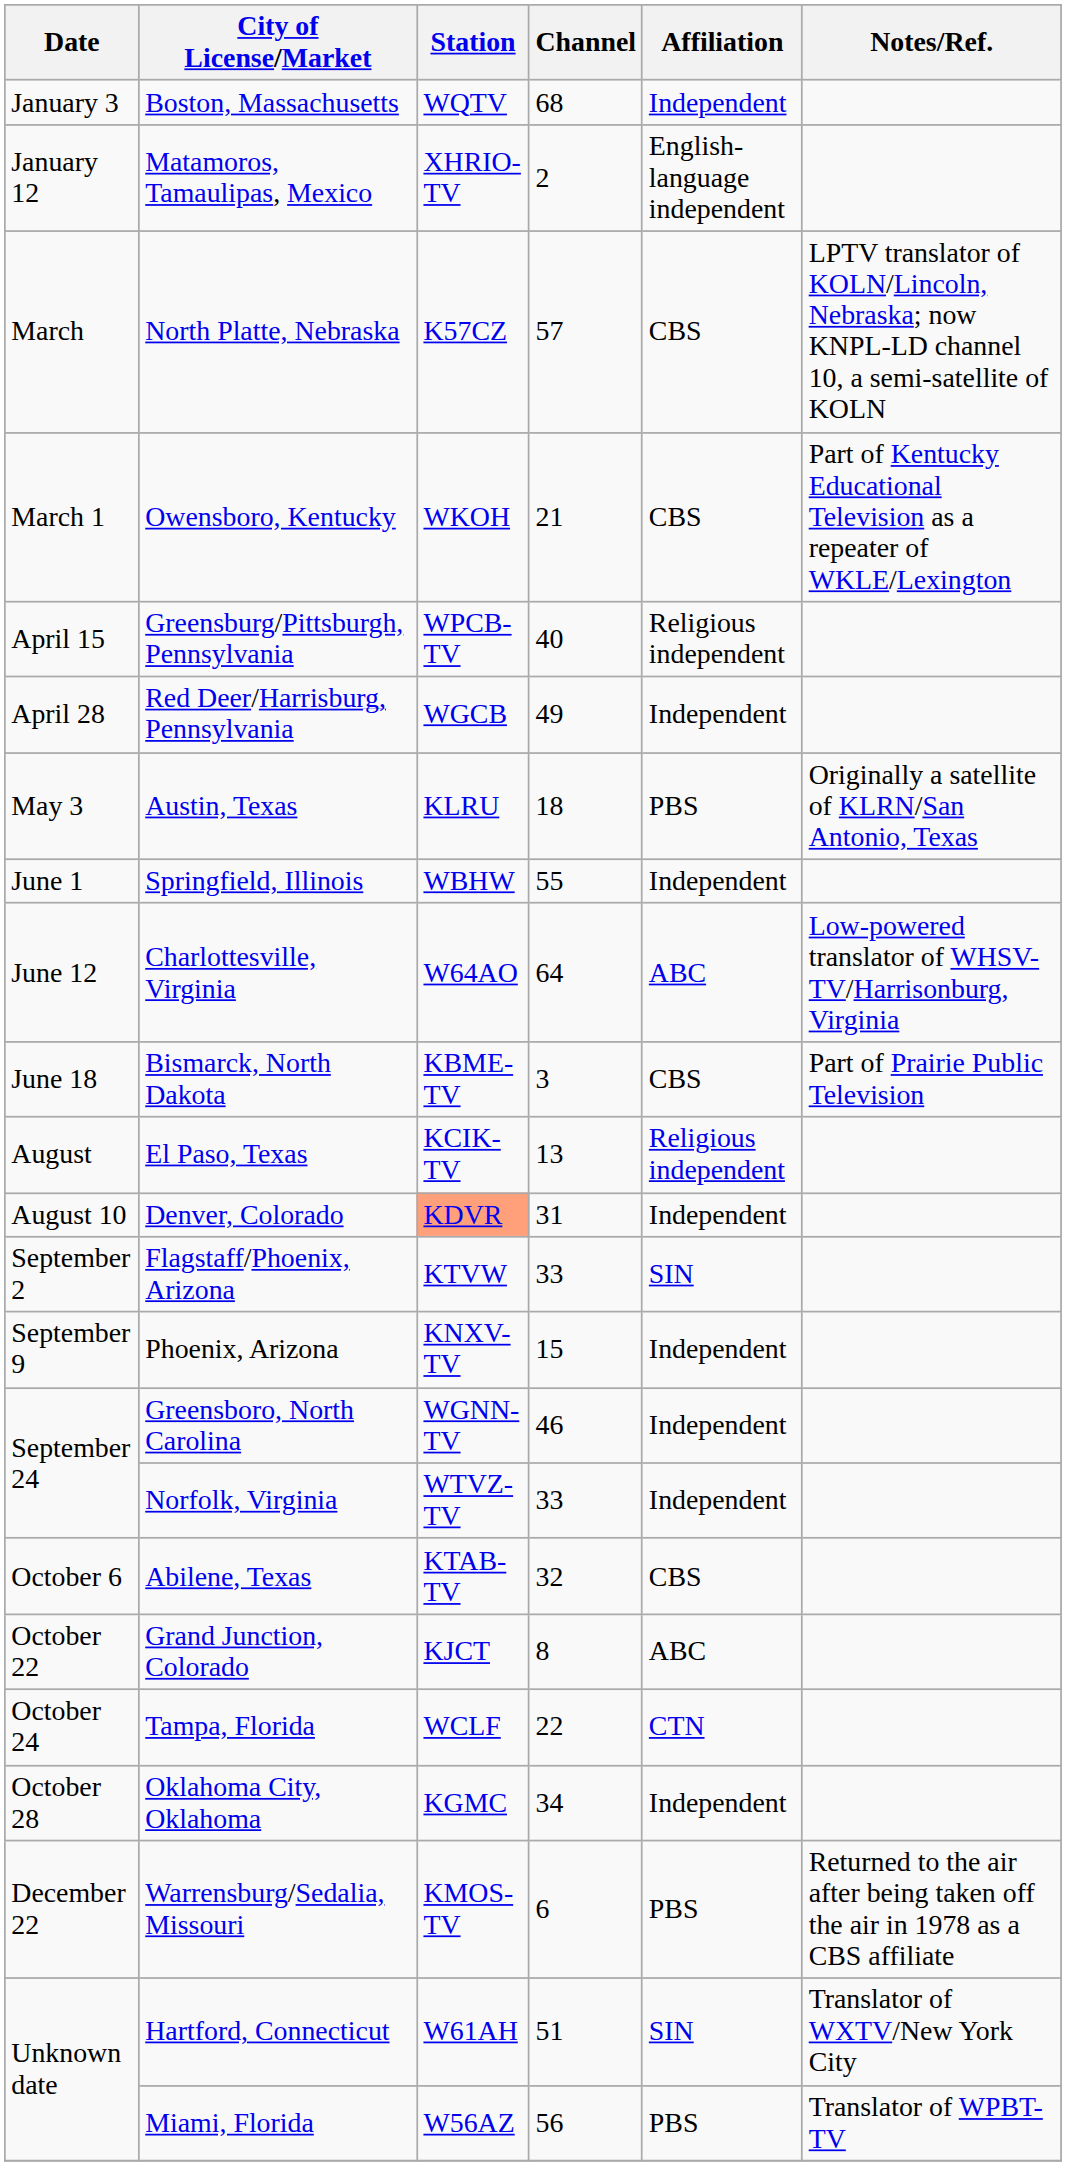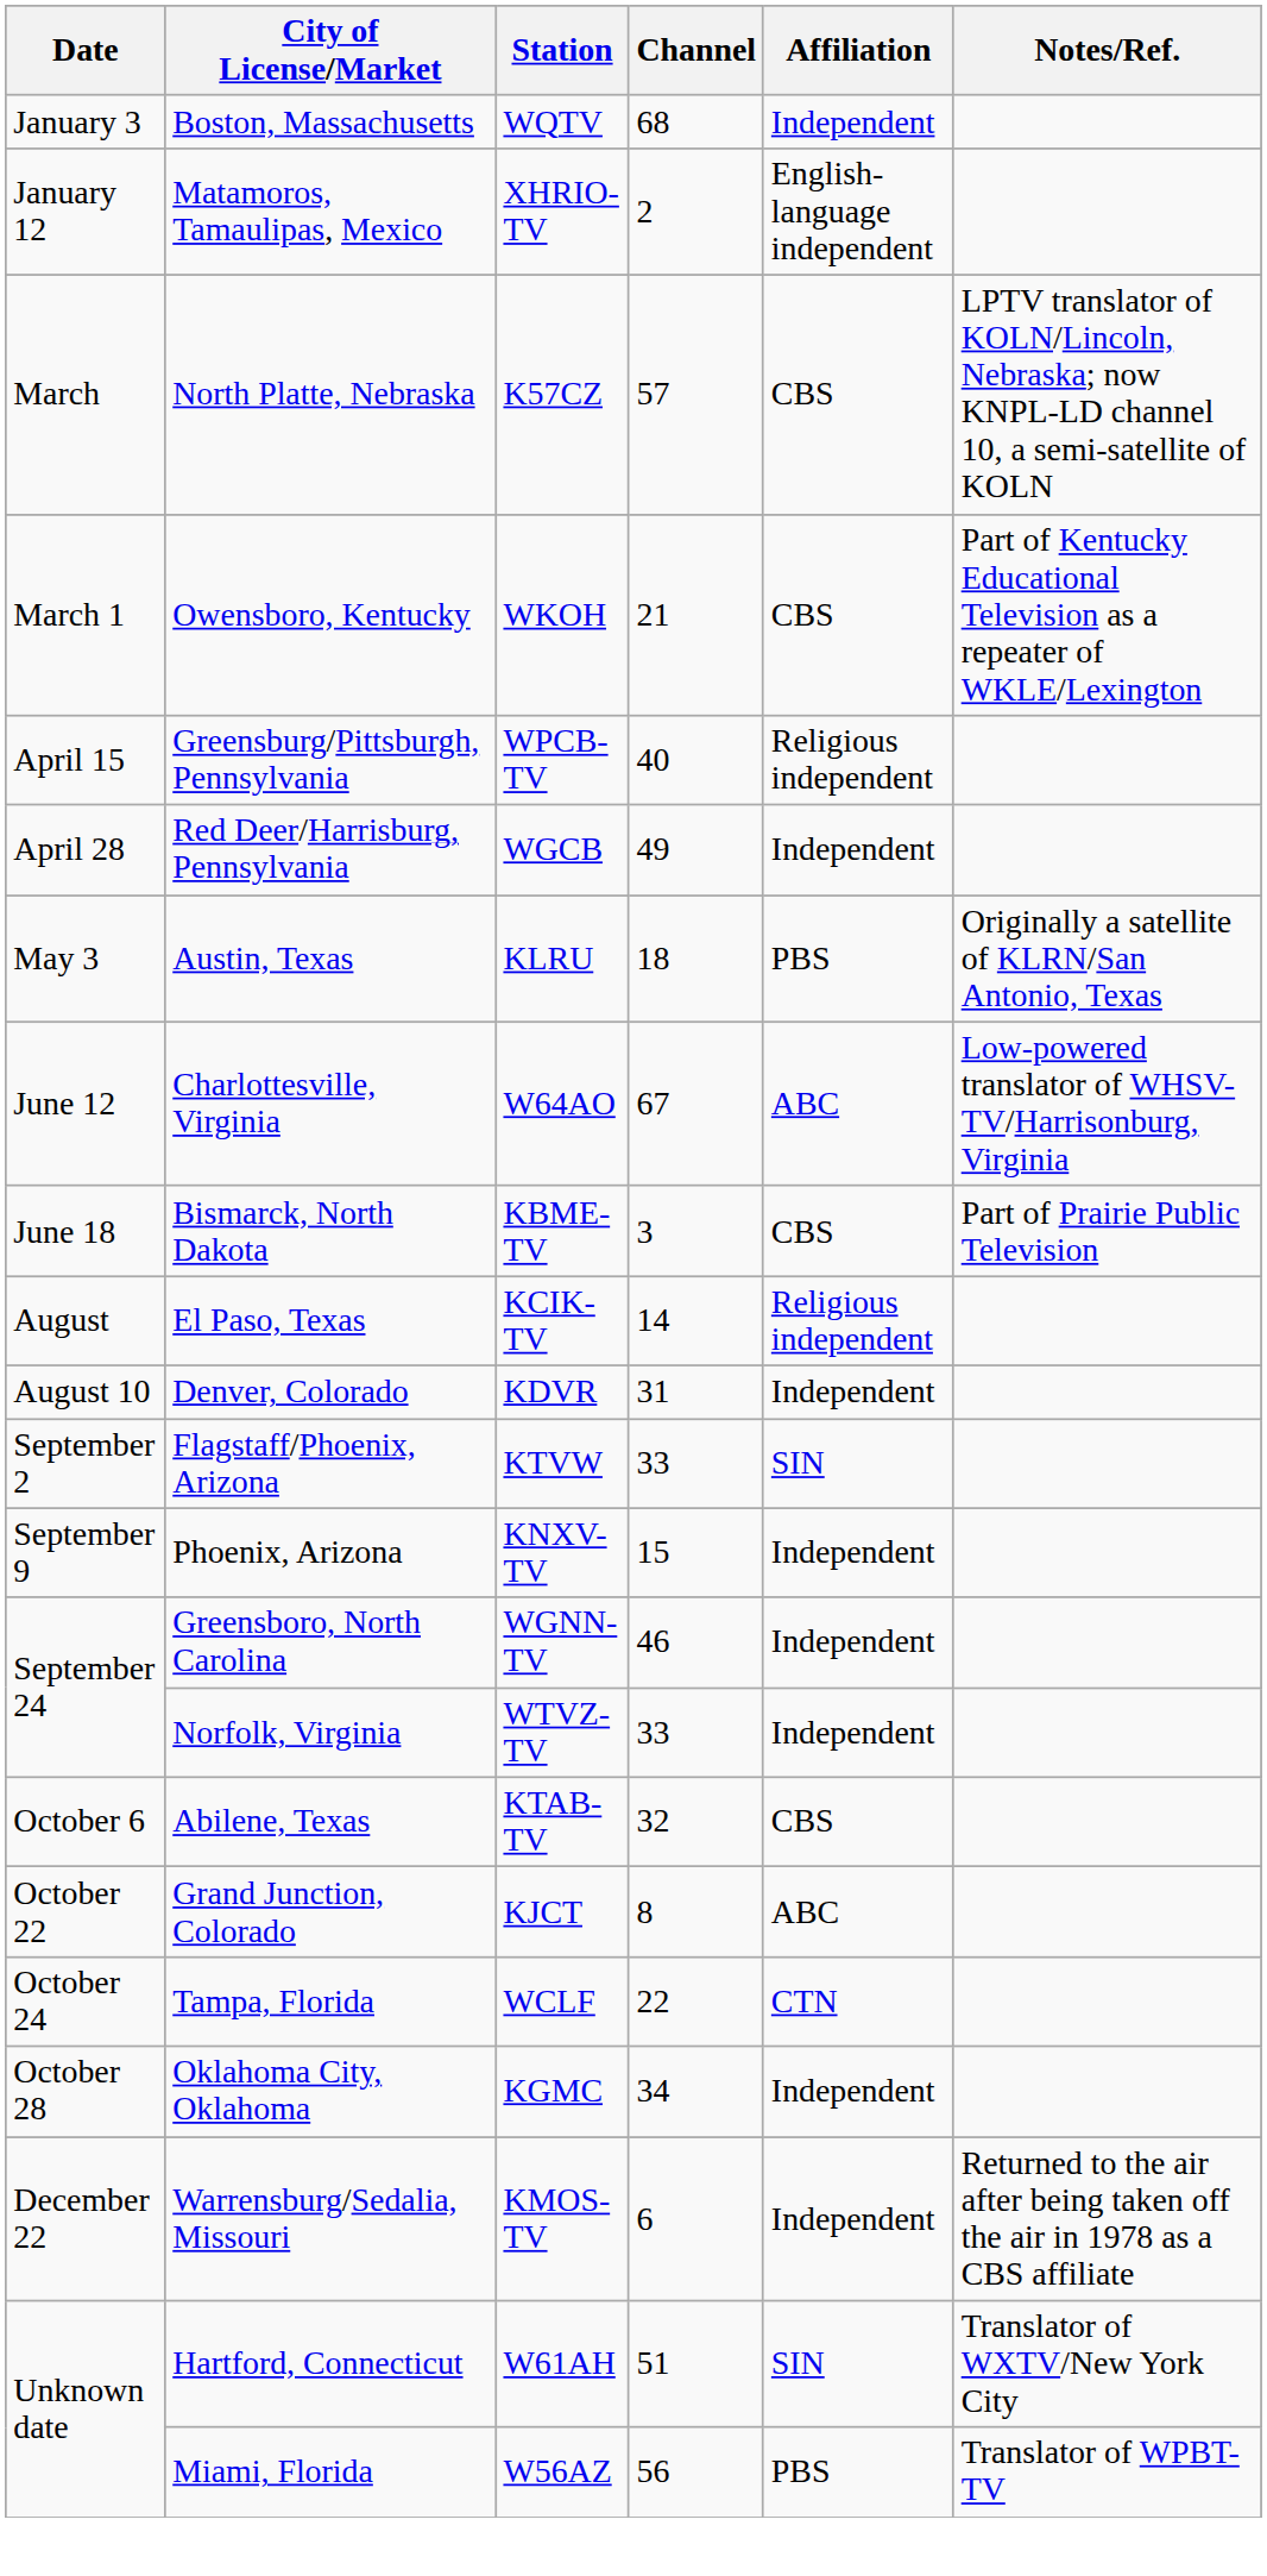 <table class="wikitable sortable">
 <tr>
 <th>Date</th>
 <th><a href='#'>City of License</a>/<a href='#'>Market</a></th>
 <th><a href='#'>Station</a></th>
 <th>Channel</th>
 <th>Affiliation</th>
 <th>Notes/Ref.</th>
 </tr>
 <tr>
 <td>January 3</td>
 <td><a href='#'>Boston, Massachusetts</a></td>
 <td><a href='#'>WQTV</a></td>
 <td>68</td>
 <td><a href='#'>Independent</a></td>
 <td></td>
 </tr>
 <tr>
 <td>January 12</td>
 <td><a href='#'>Matamoros, Tamaulipas</a>, <a href='#'>Mexico</a> <br> </td>
 <td><a href='#'>XHRIO-TV</a></td>
 <td>2</td>
 <td>English-language independent</td>
 <td></td>
 </tr>
 <tr>
 <td>March</td>
 <td><a href='#'>North Platte, Nebraska</a></td>
 <td><a href='#'>K57CZ</a></td>
 <td>57</td>
 <td>CBS</td>
 <td>LPTV translator of <a href='#'>KOLN</a>/<a href='#'>Lincoln, Nebraska</a>; now KNPL-LD channel 10, a semi-satellite of KOLN</td>
 </tr>
 <tr>
 <td>March 1</td>
 <td><a href='#'>Owensboro, Kentucky</a></td>
 <td><a href='#'>WKOH</a></td>
 <td>21</td>
 <td>CBS</td>
 <td>Part of <a href='#'>Kentucky Educational Television</a> as a repeater of <a href='#'>WKLE</a>/<a href='#'>Lexington</a></td>
 </tr>
 <tr>
 <td>April 15</td>
 <td><a href='#'>Greensburg</a>/<a href='#'>Pittsburgh, Pennsylvania</a></td>
 <td><a href='#'>WPCB-TV</a></td>
 <td>40</td>
 <td>Religious independent</td>
 <td></td>
 </tr>
 <tr>
 <td>April 28</td>
 <td><a href='#'>Red Deer</a>/<a href='#'>Harrisburg, Pennsylvania</a></td>
 <td><a href='#'>WGCB</a></td>
 <td>49</td>
 <td>Independent</td>
 <td></td>
 </tr>
 <tr>
 <td>May 3</td>
 <td><a href='#'>Austin, Texas</a></td>
 <td><a href='#'>KLRU</a></td>
 <td>18</td>
 <td>PBS</td>
 <td>Originally a satellite of <a href='#'>KLRN</a>/<a href='#'>San Antonio, Texas</a></td>
 </tr>
 <tr>
-<td>June 1</td>
-<td><a href='#'>Springfield, Illinois</a></td>
-<td><a href='#'>WBHW</a></td>
-<td>55</td>
-<td>Independent</td>
-<td></td>
-</tr>
-<tr>
 <td>June 12</td>
 <td><a href='#'>Charlottesville, Virginia</a></td>
 <td><a href='#'>W64AO</a></td>
-<td>64</td>
+<td>67</td>
 <td><a href='#'>ABC</a></td>
 <td><a href='#'>Low-powered</a> translator of <a href='#'>WHSV-TV</a>/<a href='#'>Harrisonburg, Virginia</a></td>
 </tr>
 <tr>
 <td>June 18</td>
 <td><a href='#'>Bismarck, North Dakota</a></td>
 <td><a href='#'>KBME-TV</a></td>
 <td>3</td>
 <td>CBS</td>
 <td>Part of <a href='#'>Prairie Public Television</a></td>
 </tr>
 <tr>
 <td>August</td>
 <td><a href='#'>El Paso, Texas</a></td>
 <td><a href='#'>KCIK-TV</a></td>
-<td>13</td>
+<td>14</td>
 <td><a href='#'>Religious</a> <a href='#'>independent</a></td>
 <td></td>
 </tr>
 <tr>
 <td>August 10</td>
 <td><a href='#'>Denver, Colorado</a></td>
-<td style="background: lightsalmon;"><a href='#'>KDVR</a></td>
+<td><a href='#'>KDVR</a></td>
 <td>31</td>
 <td>Independent</td>
 <td></td>
 </tr>
 <tr>
 <td>September 2</td>
 <td><a href='#'>Flagstaff</a>/<a href='#'>Phoenix, Arizona</a></td>
 <td><a href='#'>KTVW</a></td>
 <td>33</td>
 <td><a href='#'>SIN</a></td>
 <td></td>
 </tr>
 <tr>
 <td>September 9</td>
 <td>Phoenix, Arizona</td>
 <td><a href='#'>KNXV-TV</a></td>
 <td>15</td>
 <td>Independent</td>
 <td></td>
 </tr>
 <tr>
 <td rowspan=2>September 24</td>
 <td><a href='#'>Greensboro, North Carolina</a></td>
 <td><a href='#'>WGNN-TV</a></td>
 <td>46</td>
 <td>Independent</td>
 <td></td>
 </tr>
 <tr>
 <td><a href='#'>Norfolk, Virginia</a></td>
 <td><a href='#'>WTVZ-TV</a></td>
 <td>33</td>
 <td>Independent</td>
 <td></td>
 </tr>
 <tr>
 <td>October 6</td>
 <td><a href='#'>Abilene, Texas</a></td>
 <td><a href='#'>KTAB-TV</a></td>
 <td>32</td>
 <td>CBS</td>
 <td></td>
 </tr>
 <tr>
 <td>October 22</td>
 <td><a href='#'>Grand Junction, Colorado</a></td>
 <td><a href='#'>KJCT</a></td>
 <td>8</td>
 <td>ABC</td>
 <td></td>
 </tr>
 <tr>
 <td>October 24</td>
 <td><a href='#'>Tampa, Florida</a></td>
 <td><a href='#'>WCLF</a></td>
 <td>22</td>
 <td><a href='#'>CTN</a></td>
 <td></td>
 </tr>
 <tr>
 <td>October 28</td>
 <td><a href='#'>Oklahoma City, Oklahoma</a></td>
 <td><a href='#'>KGMC</a></td>
 <td>34</td>
 <td>Independent</td>
 <td></td>
 </tr>
 <tr>
 <td>December 22</td>
 <td><a href='#'>Warrensburg</a>/<a href='#'>Sedalia, Missouri</a> <br> </td>
 <td><a href='#'>KMOS-TV</a></td>
 <td>6</td>
-<td>PBS</td>
+<td>Independent</td>
 <td>Returned to the air after being taken off the air in 1978 as a CBS affiliate</td>
 </tr>
 <tr>
 <td rowspan=2>Unknown date</td>
 <td><a href='#'>Hartford, Connecticut</a></td>
 <td><a href='#'>W61AH</a></td>
 <td>51</td>
 <td><a href='#'>SIN</a></td>
 <td>Translator of <a href='#'>WXTV</a>/New York City</td>
 </tr>
 <tr>
 <td><a href='#'>Miami, Florida</a></td>
 <td><a href='#'>W56AZ</a></td>
 <td>56</td>
 <td>PBS</td>
 <td>Translator of <a href='#'>WPBT-TV</a></td>
 </tr>
 <tr>
 </tr>
 </table>
